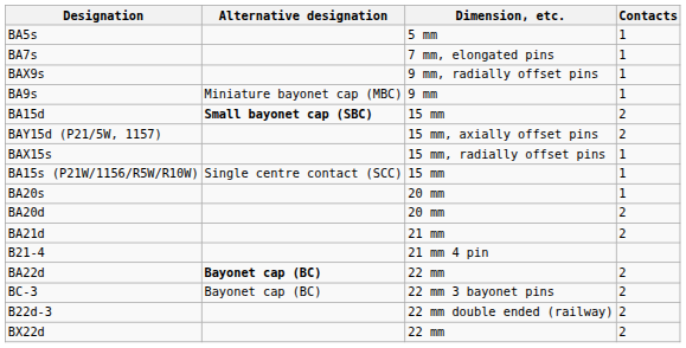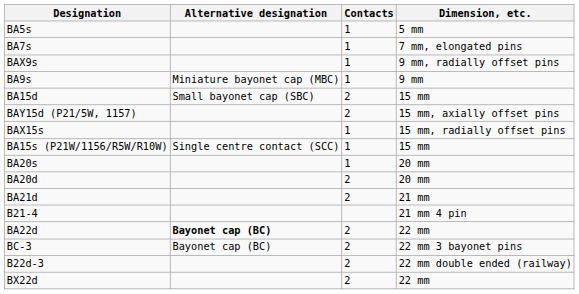 <table class="wikitable">
 <tr>
 <th>Designation</th>
 <th>Alternative designation</th>
+<th>Contacts</th>
 <th>Dimension, etc.</th>
-<th>Contacts</th>
 </tr>
 <tr>
 <td>BA5s</td>
 <td></td>
+<td>1</td>
 <td>5 mm</td>
-<td>1</td>
 </tr>
 <tr>
 <td>BA7s</td>
 <td></td>
+<td>1</td>
 <td>7 mm, elongated pins</td>
-<td>1</td>
 </tr>
 <tr>
 <td>BAX9s</td>
 <td></td>
+<td>1</td>
 <td>9 mm, radially offset pins</td>
-<td>1</td>
 </tr>
 <tr>
 <td>BA9s</td>
 <td>Miniature bayonet cap (MBC)</td>
+<td>1</td>
 <td>9 mm</td>
-<td>1</td>
 </tr>
 <tr>
 <td>BA15d</td>
-<td><strong>Small bayonet cap (SBC)</strong></td>
+<td>Small bayonet cap (SBC)</td>
+<td>2</td>
 <td>15 mm</td>
-<td>2</td>
 </tr>
 <tr>
 <td>BAY15d (P21/5W, 1157)</td>
 <td></td>
+<td>2</td>
 <td>15 mm, axially offset pins</td>
-<td>2</td>
 </tr>
 <tr>
 <td>BAX15s</td>
 <td></td>
+<td>1</td>
 <td>15 mm, radially offset pins</td>
-<td>1</td>
 </tr>
 <tr>
 <td>BA15s (P21W/1156/R5W/R10W)</td>
 <td>Single centre contact (SCC)</td>
+<td>1</td>
 <td>15 mm</td>
-<td>1</td>
 </tr>
 <tr>
 <td>BA20s</td>
 <td></td>
+<td>1</td>
 <td>20 mm</td>
-<td>1</td>
 </tr>
 <tr>
 <td>BA20d</td>
 <td></td>
+<td>2</td>
 <td>20 mm</td>
-<td>2</td>
 </tr>
 <tr>
 <td>BA21d</td>
 <td></td>
+<td>2</td>
 <td>21 mm</td>
-<td>2</td>
 </tr>
 <tr>
 <td>B21-4</td>
 <td></td>
+<td></td>
 <td>21 mm 4 pin</td>
-<td></td>
 </tr>
 <tr>
 <td>BA22d</td>
 <td><strong>Bayonet cap (BC)</strong></td>
+<td>2</td>
 <td>22 mm</td>
-<td>2</td>
 </tr>
 <tr>
 <td>BC-3</td>
 <td>Bayonet cap (BC)</td>
+<td>2</td>
 <td>22 mm 3 bayonet pins</td>
-<td>2</td>
 </tr>
 <tr>
 <td>B22d-3</td>
 <td></td>
+<td>2</td>
 <td>22 mm double ended (railway)</td>
-<td>2</td>
 </tr>
 <tr>
 <td>BX22d</td>
 <td></td>
+<td>2</td>
 <td>22 mm</td>
-<td>2</td>
 </tr>
 </table>
